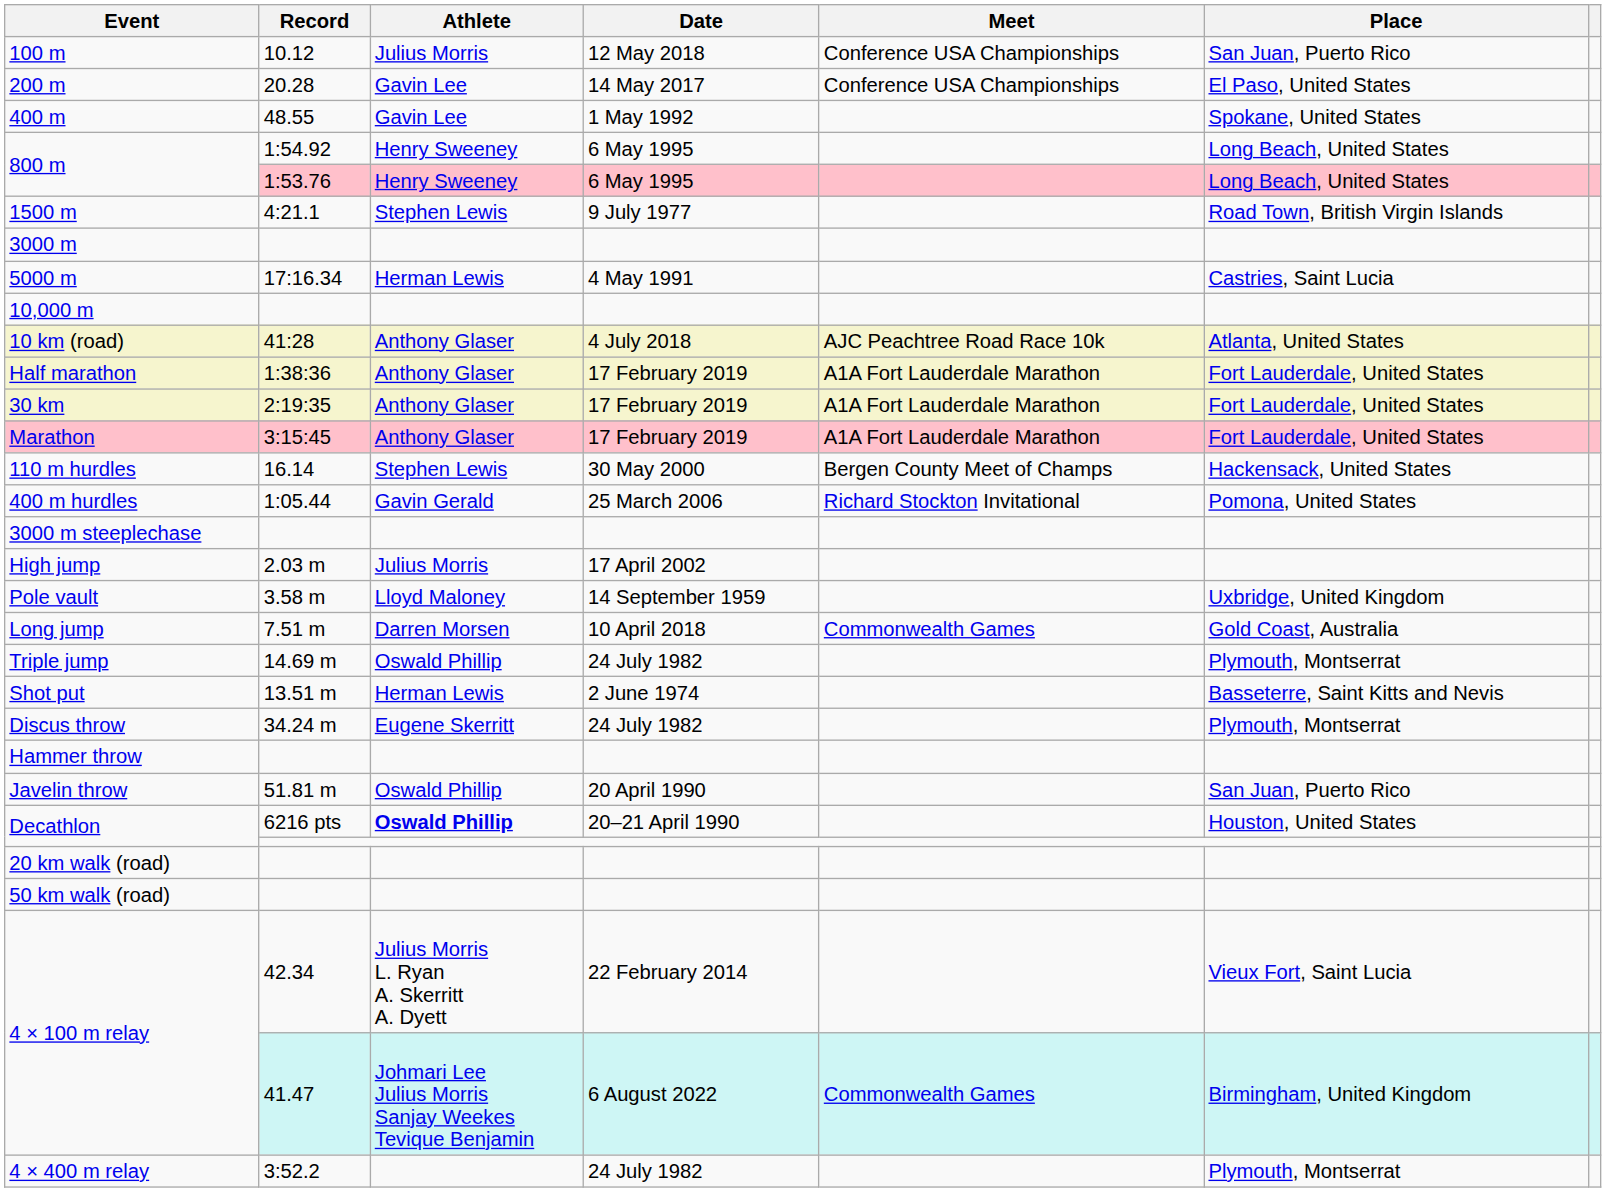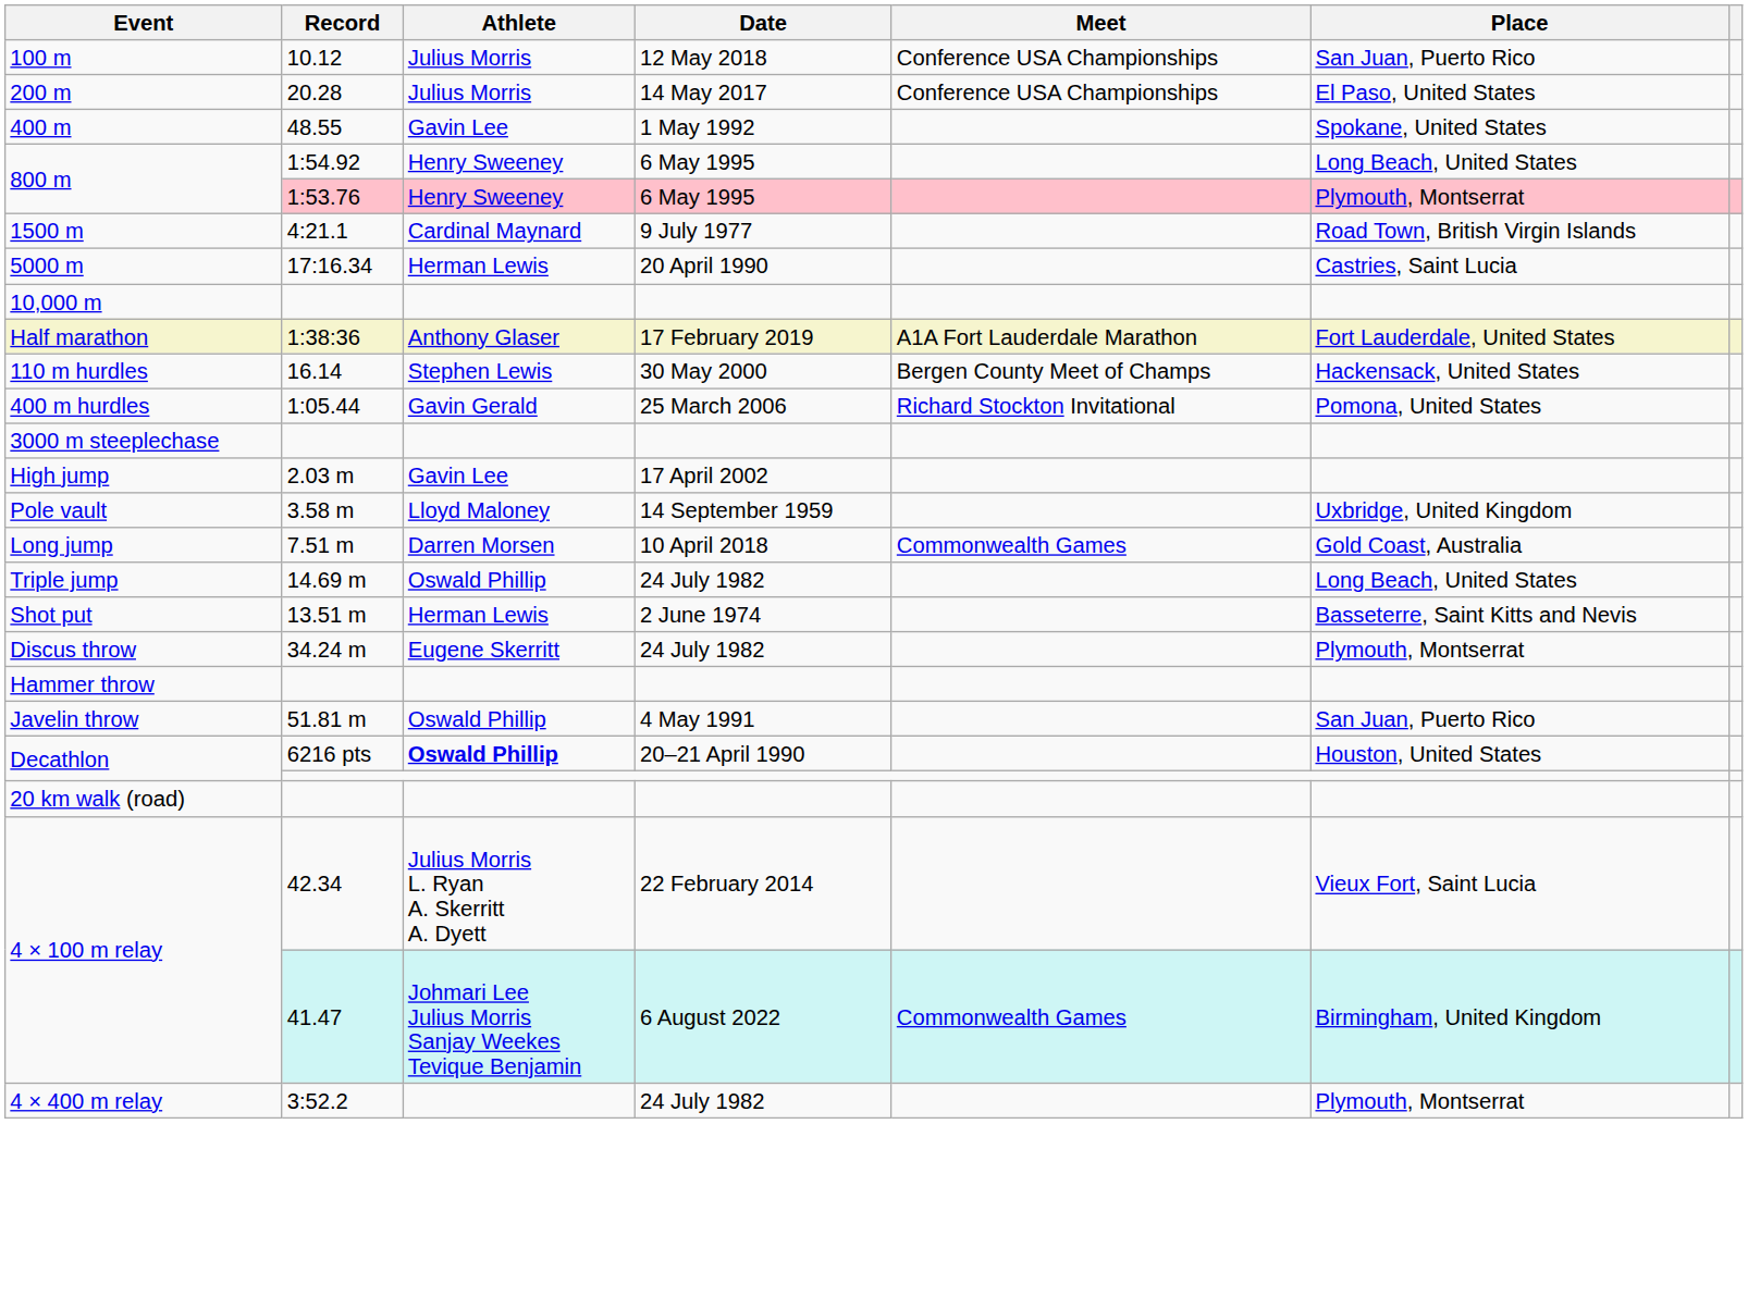 <table class="wikitable" style="font-size:95%; width: 95%;">
 <tr>
 <th>Event</th>
 <th>Record</th>
 <th>Athlete</th>
 <th>Date</th>
 <th>Meet</th>
 <th>Place</th>
 <th></th>
 </tr>
 <tr>
 <td><a href='#'>100 m</a></td>
 <td>10.12 </td>
 <td><a href='#'>Julius Morris</a></td>
 <td>12 May 2018</td>
 <td>Conference USA Championships</td>
 <td><a href='#'>San Juan</a>, Puerto Rico</td>
 <td></td>
 </tr>
 <tr>
 <td><a href='#'>200 m</a></td>
 <td>20.28  </td>
-<td><a href='#'>Gavin Lee</a></td>
+<td><a href='#'>Julius Morris</a></td>
 <td>14 May 2017</td>
 <td>Conference USA Championships</td>
 <td><a href='#'>El Paso</a>, United States</td>
 <td></td>
 </tr>
 <tr>
 <td><a href='#'>400 m</a></td>
 <td>48.55</td>
 <td><a href='#'>Gavin Lee</a></td>
 <td>1 May 1992</td>
 <td></td>
 <td><a href='#'>Spokane</a>, United States</td>
 <td></td>
 </tr>
 <tr>
 <td rowspan=2><a href='#'>800 m</a></td>
 <td>1:54.92</td>
 <td><a href='#'>Henry Sweeney</a></td>
 <td>6 May 1995</td>
 <td></td>
 <td><a href='#'>Long Beach</a>, United States</td>
 <td></td>
 </tr>
 <tr style="background:pink">
 <td>1:53.76</td>
 <td><a href='#'>Henry Sweeney</a></td>
 <td>6 May 1995</td>
 <td></td>
-<td><a href='#'>Long Beach</a>, United States</td>
+<td><a href='#'>Plymouth</a>, Montserrat</td>
 <td></td>
 </tr>
 <tr>
 <td><a href='#'>1500 m</a></td>
 <td>4:21.1 </td>
-<td><a href='#'>Stephen Lewis</a></td>
+<td><a href='#'>Cardinal Maynard</a></td>
 <td>9 July 1977</td>
 <td></td>
 <td><a href='#'>Road Town</a>, British Virgin Islands</td>
 <td></td>
 </tr>
 <tr>
-<td><a href='#'>3000 m</a></td>
-<td></td>
-<td></td>
-<td></td>
-<td></td>
-<td></td>
-<td></td>
-</tr>
-<tr>
 <td><a href='#'>5000 m</a></td>
 <td>17:16.34</td>
 <td><a href='#'>Herman Lewis</a></td>
-<td>4 May 1991</td>
+<td>20 April 1990</td>
 <td></td>
 <td><a href='#'>Castries</a>, Saint Lucia</td>
 <td></td>
 </tr>
 <tr>
 <td><a href='#'>10,000 m</a></td>
 <td></td>
 <td></td>
 <td></td>
 <td></td>
 <td></td>
 <td></td>
 </tr>
 <tr style="background:#f6F5CE;">
-<td><a href='#'>10 km</a> (road)</td>
-<td>41:28</td>
-<td><a href='#'>Anthony Glaser</a></td>
-<td>4 July 2018</td>
-<td>AJC Peachtree Road Race 10k</td>
-<td><a href='#'>Atlanta</a>, United States</td>
-<td></td>
-</tr>
-<tr style="background:#f6F5CE;">
 <td><a href='#'>Half marathon</a></td>
 <td>1:38:36</td>
-<td><a href='#'>Anthony Glaser</a></td>
-<td>17 February 2019</td>
-<td>A1A Fort Lauderdale Marathon</td>
-<td><a href='#'>Fort Lauderdale</a>, United States</td>
-<td></td>
-</tr>
-<tr style="background:#f6F5CE;">
-<td><a href='#'>30 km</a></td>
-<td>2:19:35</td>
-<td><a href='#'>Anthony Glaser</a></td>
-<td>17 February 2019</td>
-<td>A1A Fort Lauderdale Marathon</td>
-<td><a href='#'>Fort Lauderdale</a>, United States</td>
-<td></td>
-</tr>
-<tr style="background:pink">
-<td><a href='#'>Marathon</a></td>
-<td>3:15:45</td>
 <td><a href='#'>Anthony Glaser</a></td>
 <td>17 February 2019</td>
 <td>A1A Fort Lauderdale Marathon</td>
 <td><a href='#'>Fort Lauderdale</a>, United States</td>
 <td></td>
 </tr>
 <tr>
 <td><a href='#'>110 m hurdles</a></td>
 <td>16.14 </td>
 <td><a href='#'>Stephen Lewis</a></td>
 <td>30 May 2000</td>
 <td>Bergen County Meet of Champs</td>
 <td><a href='#'>Hackensack</a>, United States</td>
 <td></td>
 </tr>
 <tr>
 <td><a href='#'>400 m hurdles</a></td>
 <td>1:05.44</td>
 <td><a href='#'>Gavin Gerald</a></td>
 <td>25 March 2006</td>
 <td><a href='#'>Richard Stockton</a> Invitational</td>
 <td><a href='#'>Pomona</a>, United States</td>
 <td></td>
 </tr>
 <tr>
 <td><a href='#'>3000 m steeplechase</a></td>
 <td></td>
 <td></td>
 <td></td>
 <td></td>
 <td></td>
 <td></td>
 </tr>
 <tr>
 <td><a href='#'>High jump</a></td>
 <td>2.03 m</td>
-<td><a href='#'>Julius Morris</a></td>
+<td><a href='#'>Gavin Lee</a></td>
 <td>17 April 2002</td>
 <td></td>
 <td></td>
 <td></td>
 </tr>
 <tr>
 <td><a href='#'>Pole vault</a></td>
 <td>3.58 m</td>
 <td><a href='#'>Lloyd Maloney</a></td>
 <td>14 September 1959</td>
 <td></td>
 <td><a href='#'>Uxbridge</a>, United Kingdom</td>
 <td></td>
 </tr>
 <tr>
 <td><a href='#'>Long jump</a></td>
 <td>7.51 m </td>
 <td><a href='#'>Darren Morsen</a></td>
 <td>10 April 2018</td>
 <td><a href='#'>Commonwealth Games</a></td>
 <td><a href='#'>Gold Coast</a>, Australia</td>
 <td></td>
 </tr>
 <tr>
 <td><a href='#'>Triple jump</a></td>
 <td>14.69 m </td>
 <td><a href='#'>Oswald Phillip</a></td>
 <td>24 July 1982</td>
 <td></td>
-<td><a href='#'>Plymouth</a>, Montserrat</td>
+<td><a href='#'>Long Beach</a>, United States</td>
 <td></td>
 </tr>
 <tr>
 <td><a href='#'>Shot put</a></td>
 <td>13.51 m</td>
 <td><a href='#'>Herman Lewis</a></td>
 <td>2 June 1974</td>
 <td></td>
 <td><a href='#'>Basseterre</a>, Saint Kitts and Nevis</td>
 <td></td>
 </tr>
 <tr>
 <td><a href='#'>Discus throw</a></td>
 <td>34.24 m</td>
 <td><a href='#'>Eugene Skerritt</a></td>
 <td>24 July 1982</td>
 <td></td>
 <td><a href='#'>Plymouth</a>, Montserrat</td>
 <td></td>
 </tr>
 <tr>
 <td><a href='#'>Hammer throw</a></td>
 <td></td>
 <td></td>
 <td></td>
 <td></td>
 <td></td>
 <td></td>
 </tr>
 <tr>
 <td><a href='#'>Javelin throw</a></td>
 <td>51.81 m</td>
 <td><a href='#'>Oswald Phillip</a></td>
-<td>20 April 1990</td>
+<td>4 May 1991</td>
 <td></td>
 <td><a href='#'>San Juan</a>, Puerto Rico</td>
 <td></td>
 </tr>
 <tr>
 <td rowspan=2><a href='#'>Decathlon</a></td>
 <td>6216 pts </td>
 <td><strong><a href='#'>Oswald Phillip</a></strong></td>
 <td>20–21 April 1990</td>
 <td></td>
 <td><a href='#'>Houston</a>, United States</td>
 <td></td>
 </tr>
 <tr>
 <td colspan=5></td>
 <td></td>
 </tr>
 <tr>
 <td><a href='#'>20 km walk</a> (road)</td>
-<td></td>
-<td></td>
-<td></td>
-<td></td>
-<td></td>
-<td></td>
-</tr>
-<tr>
-<td><a href='#'>50 km walk</a> (road)</td>
 <td></td>
 <td></td>
 <td></td>
 <td></td>
 <td></td>
 <td></td>
 </tr>
 <tr>
 <td rowspan=2><a href='#'>4 × 100 m relay</a></td>
 <td>42.34</td>
 <td><br><a href='#'>Julius Morris</a><br>L. Ryan<br>A. Skerritt<br>A. Dyett</td>
 <td>22 February 2014</td>
 <td></td>
 <td><a href='#'>Vieux Fort</a>, Saint Lucia</td>
 <td></td>
 </tr>
 <tr bgcolor=#CEF6F5>
 <td>41.47</td>
 <td><br><a href='#'>Johmari Lee</a><br><a href='#'>Julius Morris</a><br><a href='#'>Sanjay Weekes</a><br><a href='#'>Tevique Benjamin</a></td>
 <td>6 August 2022</td>
 <td><a href='#'>Commonwealth Games</a></td>
 <td><a href='#'>Birmingham</a>, United Kingdom</td>
 <td></td>
 </tr>
 <tr>
 <td><a href='#'>4 × 400 m relay</a></td>
 <td>3:52.2 </td>
 <td></td>
 <td>24 July 1982</td>
 <td></td>
 <td><a href='#'>Plymouth</a>, Montserrat</td>
 <td></td>
 </tr>
 </table>
